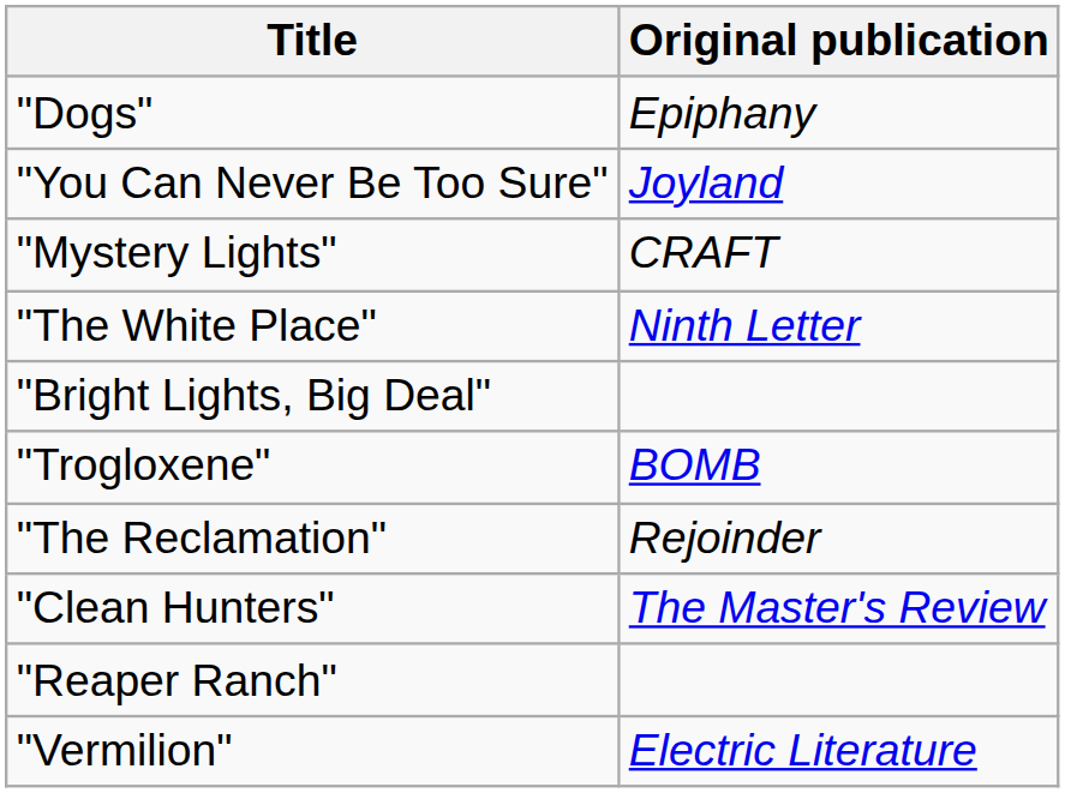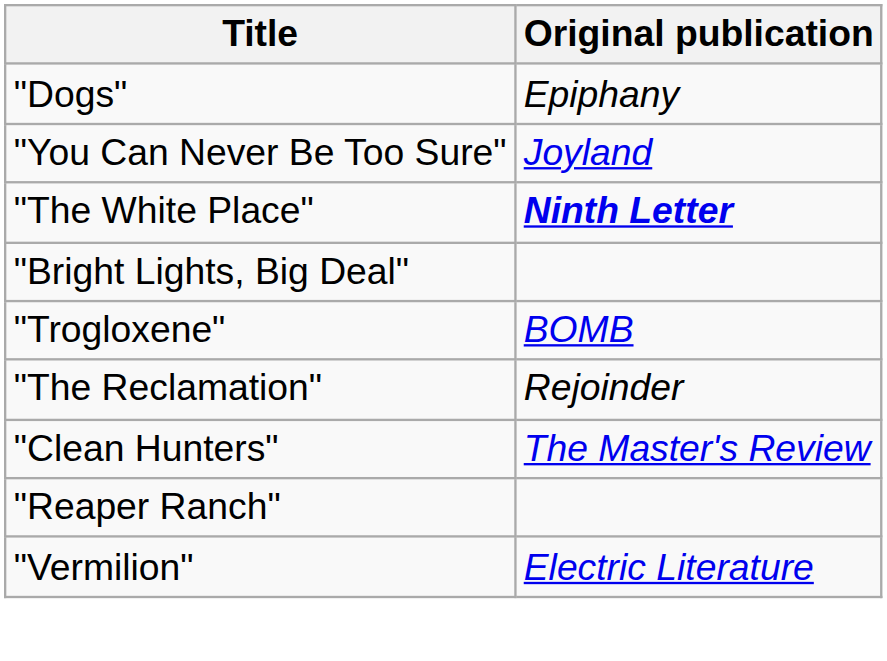 <table class="wikitable sortable">
 <tr>
 <th>Title</th>
 <th>Original publication</th>
 </tr>
 <tr>
 <td>"Dogs"</td>
 <td><em>Epiphany</em></td>
 </tr>
 <tr>
 <td>"You Can Never Be Too Sure"</td>
 <td><em><a href='#'>Joyland</a></em></td>
 </tr>
 <tr>
-<td>"Mystery Lights"</td>
-<td><em>CRAFT</em></td>
-</tr>
-<tr>
 <td>"The White Place"</td>
-<td><em><a href='#'>Ninth Letter</a></em></td>
+<td><strong><em><a href='#'>Ninth Letter</a></em></strong></td>
 </tr>
 <tr>
 <td>"Bright Lights, Big Deal"</td>
 <td></td>
 </tr>
 <tr>
 <td>"Trogloxene"</td>
 <td><em><a href='#'>BOMB</a></em></td>
 </tr>
 <tr>
 <td>"The Reclamation"</td>
 <td><em>Rejoinder</em></td>
 </tr>
 <tr>
 <td>"Clean Hunters"</td>
 <td><em><a href='#'>The Master's Review</a></em></td>
 </tr>
 <tr>
 <td>"Reaper Ranch"</td>
 <td></td>
 </tr>
 <tr>
 <td>"Vermilion"</td>
 <td><em><a href='#'>Electric Literature</a></em></td>
 </tr>
 </table>
